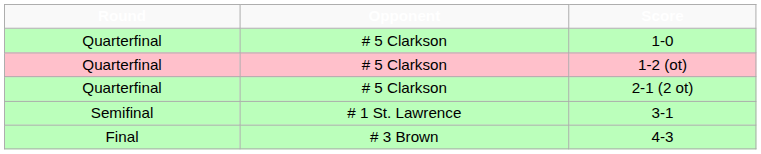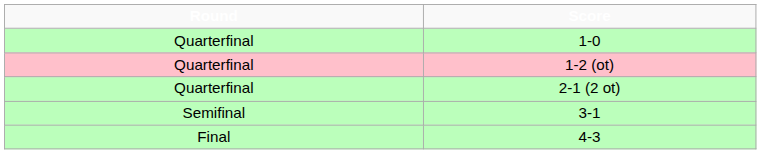 <table class="wikitable" width="50%">
 <tr align="center"  style=" background:# A50024; color:#FFFFFF;">
 <td><strong>Round</strong></td>
-<td><strong>Opponent</strong></td>
 <td><strong>Score</strong></td>
 </tr>
 <tr align="center" bgcolor="bbffbb">
 <td>Quarterfinal</td>
-<td># 5 Clarkson</td>
 <td>1-0</td>
 </tr>
 <tr align="center" bgcolor="pink">
 <td>Quarterfinal</td>
-<td># 5 Clarkson</td>
 <td>1-2 (ot)</td>
 </tr>
 <tr align="center" bgcolor="bbffbb">
 <td>Quarterfinal</td>
-<td># 5 Clarkson</td>
 <td>2-1 (2 ot)</td>
 </tr>
 <tr align="center" bgcolor="bbffbb">
 <td>Semifinal</td>
-<td># 1 St. Lawrence</td>
 <td>3-1</td>
 </tr>
 <tr align="center" bgcolor="bbffbb">
 <td>Final</td>
-<td># 3 Brown</td>
 <td>4-3</td>
 </tr>
 </table>
